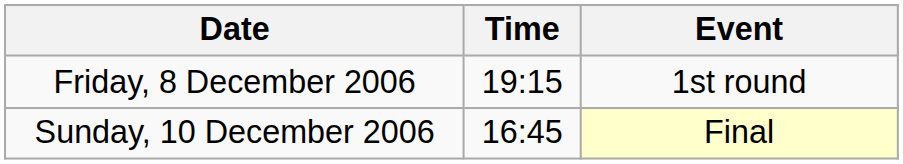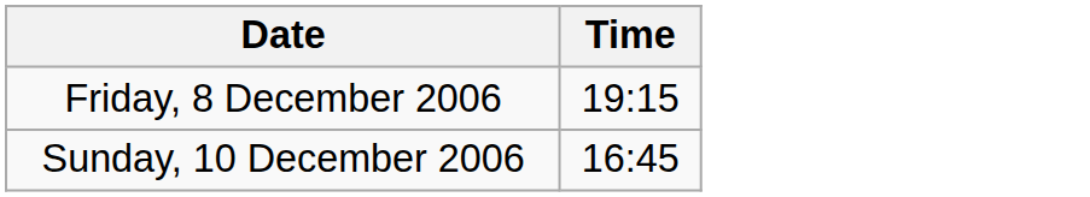 <table class = "wikitable" style="text-align:center;">
 <tr>
 <th width=220>Date</th>
 <th width=50>Time</th>
-<th width=150>Event</th>
 </tr>
 <tr>
 <td>Friday, 8 December 2006</td>
 <td>19:15</td>
-<td>1st round</td>
 </tr>
 <tr>
 <td>Sunday, 10 December 2006</td>
 <td>16:45</td>
-<td bgcolor=ffffcc>Final</td>
 </tr>
 </table>
